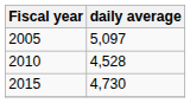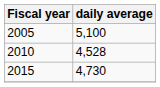 <table class="wikitable">
 <tr>
 <th>Fiscal year</th>
 <th>daily average</th>
 </tr>
 <tr>
 <td>2005</td>
-<td>5,097</td>
+<td>5,100</td>
 </tr>
 <tr>
 <td>2010</td>
 <td>4,528</td>
 </tr>
 <tr>
 <td>2015</td>
 <td>4,730</td>
 </tr>
 <tr>
 </tr>
 </table>
